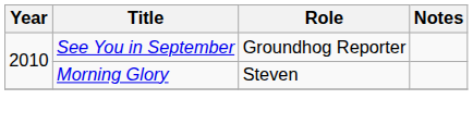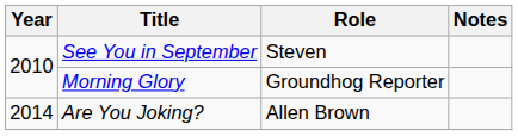 <table class="wikitable sortable">
 <tr>
 <th>Year</th>
 <th>Title</th>
 <th>Role</th>
 <th class="unsortable">Notes</th>
 </tr>
 <tr>
 <td rowspan="2">2010</td>
 <td><em><a href='#'>See You in September</a></em></td>
+<td>Steven</td>
+<td></td>
+</tr>
+<tr>
+<td><em><a href='#'>Morning Glory</a></em></td>
 <td>Groundhog Reporter</td>
 <td></td>
 </tr>
 <tr>
-<td><em><a href='#'>Morning Glory</a></em></td>
-<td>Steven</td>
+<td>2014</td>
+<td><em>Are You Joking?</em></td>
+<td>Allen Brown</td>
 <td></td>
 </tr>
 <tr>
 </tr>
 </table>
